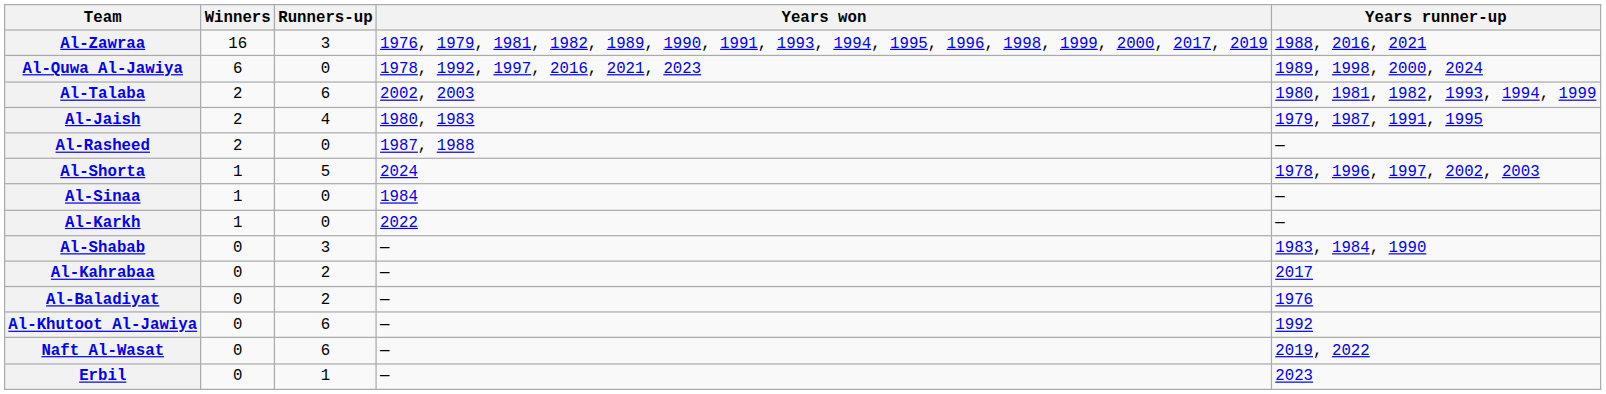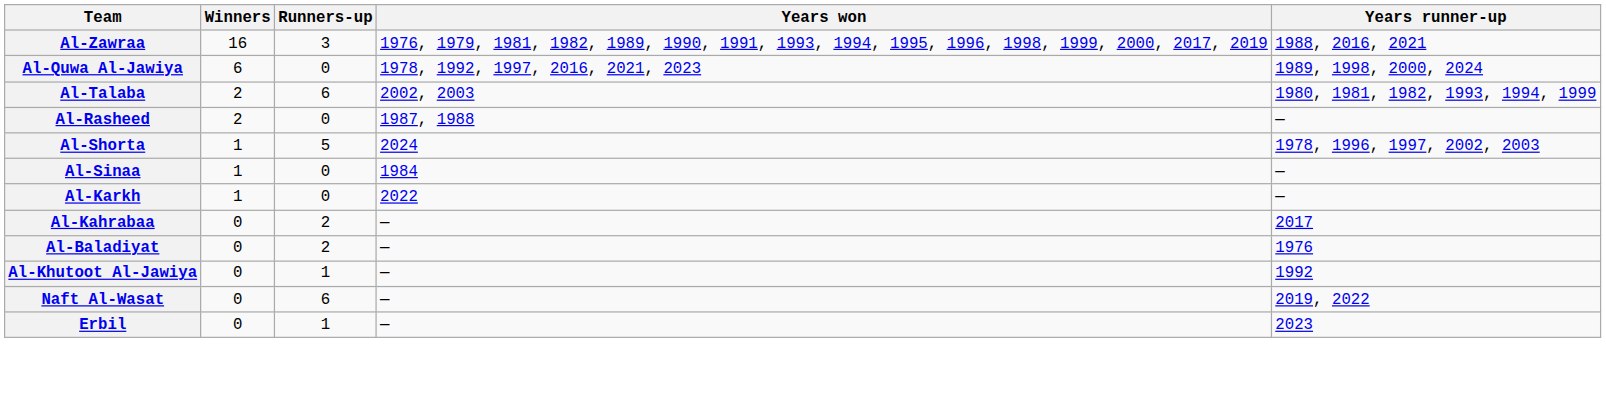 <table class="wikitable plainrowheaders sortable">
 <tr>
 <th scope=col>Team</th>
 <th scope=col>Winners</th>
 <th scope=col>Runners-up</th>
 <th scope=col class="unsortable">Years won</th>
 <th scope=col class="unsortable">Years runner-up</th>
 </tr>
 <tr>
 <th scope=row><a href='#'>Al-Zawraa</a></th>
 <td align=center>16</td>
 <td align=center>3</td>
 <td><a href='#'>1976</a>, <a href='#'>1979</a>, <a href='#'>1981</a>, <a href='#'>1982</a>, <a href='#'>1989</a>, <a href='#'>1990</a>, <a href='#'>1991</a>, <a href='#'>1993</a>, <a href='#'>1994</a>, <a href='#'>1995</a>, <a href='#'>1996</a>, <a href='#'>1998</a>, <a href='#'>1999</a>, <a href='#'>2000</a>, <a href='#'>2017</a>, <a href='#'>2019</a></td>
 <td><a href='#'>1988</a>, <a href='#'>2016</a>, <a href='#'>2021</a></td>
 </tr>
 <tr>
 <th scope=row><a href='#'>Al-Quwa Al-Jawiya</a></th>
 <td align=center>6</td>
 <td align=center>0</td>
 <td><a href='#'>1978</a>, <a href='#'>1992</a>, <a href='#'>1997</a>, <a href='#'>2016</a>, <a href='#'>2021</a>, <a href='#'>2023</a></td>
 <td><a href='#'>1989</a>, <a href='#'>1998</a>, <a href='#'>2000</a>, <a href='#'>2024</a></td>
 </tr>
 <tr>
 <th scope=row><a href='#'>Al-Talaba</a></th>
 <td align=center>2</td>
 <td align=center>6</td>
 <td><a href='#'>2002</a>, <a href='#'>2003</a></td>
 <td><a href='#'>1980</a>, <a href='#'>1981</a>, <a href='#'>1982</a>, <a href='#'>1993</a>, <a href='#'>1994</a>, <a href='#'>1999</a></td>
 </tr>
 <tr>
-<th scope=row><a href='#'>Al-Jaish</a></th>
-<td align=center>2</td>
-<td align=center>4</td>
-<td><a href='#'>1980</a>, <a href='#'>1983</a></td>
-<td><a href='#'>1979</a>, <a href='#'>1987</a>, <a href='#'>1991</a>, <a href='#'>1995</a></td>
-</tr>
-<tr>
 <th scope=row><a href='#'>Al-Rasheed</a></th>
 <td align=center>2</td>
 <td align=center>0</td>
 <td><a href='#'>1987</a>, <a href='#'>1988</a></td>
 <td>—</td>
 </tr>
 <tr>
 <th scope=row><a href='#'>Al-Shorta</a></th>
 <td align=center>1</td>
 <td align=center>5</td>
 <td><a href='#'>2024</a></td>
 <td><a href='#'>1978</a>, <a href='#'>1996</a>, <a href='#'>1997</a>, <a href='#'>2002</a>, <a href='#'>2003</a></td>
 </tr>
 <tr>
 <th scope=row><a href='#'>Al-Sinaa</a></th>
 <td align=center>1</td>
 <td align=center>0</td>
 <td><a href='#'>1984</a></td>
 <td>—</td>
 </tr>
 <tr>
 <th scope=row><a href='#'>Al-Karkh</a></th>
 <td align=center>1</td>
 <td align=center>0</td>
 <td><a href='#'>2022</a></td>
 <td>—</td>
 </tr>
 <tr>
-<th scope=row><a href='#'>Al-Shabab</a></th>
-<td align=center>0</td>
-<td align=center>3</td>
-<td>—</td>
-<td><a href='#'>1983</a>, <a href='#'>1984</a>, <a href='#'>1990</a></td>
-</tr>
-<tr>
 <th scope=row><a href='#'>Al-Kahrabaa</a></th>
 <td align=center>0</td>
 <td align=center>2</td>
 <td>—</td>
 <td><a href='#'>2017</a></td>
 </tr>
 <tr>
 <th scope=row><a href='#'>Al-Baladiyat</a></th>
 <td align=center>0</td>
 <td align=center>2</td>
 <td>—</td>
 <td><a href='#'>1976</a></td>
 </tr>
 <tr>
 <th scope=row><a href='#'>Al-Khutoot Al-Jawiya</a></th>
 <td align=center>0</td>
-<td align=center>6</td>
+<td align=center>1</td>
 <td>—</td>
 <td><a href='#'>1992</a></td>
 </tr>
 <tr>
 <th scope=row><a href='#'>Naft Al-Wasat</a></th>
 <td align=center>0</td>
 <td align=center>6</td>
 <td>—</td>
 <td><a href='#'>2019</a>, <a href='#'>2022</a></td>
 </tr>
 <tr>
 <th scope=row><a href='#'>Erbil</a></th>
 <td align=center>0</td>
 <td align=center>1</td>
 <td>—</td>
 <td><a href='#'>2023</a></td>
 </tr>
 </table>
